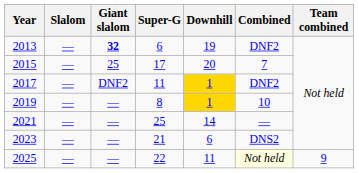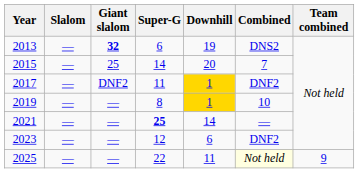 <table class=wikitable style="text-align:center">
 <tr>
 <th>  Year  </th>
 <th> Slalom </th>
 <th> Giant <br> slalom </th>
 <th>Super-G</th>
 <th>Downhill</th>
 <th>Combined</th>
 <th> Team <br> combined </th>
 </tr>
 <tr>
 <td><a href='#'>2013</a></td>
 <td><a href='#'>—</a></td>
 <td><strong><a href='#'>32</a></strong></td>
 <td><a href='#'>6</a></td>
 <td><a href='#'>19</a></td>
-<td><a href='#'>DNF2</a></td>
+<td><a href='#'>DNS2</a></td>
 <td rowspan="6"><em>Not held</em></td>
 </tr>
 <tr>
 <td><a href='#'>2015</a></td>
 <td><a href='#'>—</a></td>
 <td><a href='#'>25</a></td>
-<td><a href='#'>17</a></td>
+<td><a href='#'>14</a></td>
 <td><a href='#'>20</a></td>
 <td><a href='#'>7</a></td>
 </tr>
 <tr>
 <td><a href='#'>2017</a></td>
 <td><a href='#'>—</a></td>
 <td><a href='#'>DNF2</a></td>
 <td><a href='#'>11</a></td>
 <td style="background:gold;"><a href='#'>1</a></td>
 <td><a href='#'>DNF2</a></td>
 </tr>
 <tr>
 <td><a href='#'>2019</a></td>
 <td><a href='#'>—</a></td>
 <td><a href='#'>—</a></td>
 <td><a href='#'>8</a></td>
 <td style="background:gold;"><a href='#'>1</a></td>
 <td><a href='#'>10</a></td>
 </tr>
 <tr>
 <td><a href='#'>2021</a></td>
 <td><a href='#'>—</a></td>
 <td><a href='#'>—</a></td>
-<td><a href='#'>25</a></td>
+<td><strong><a href='#'>25</a></strong></td>
 <td><a href='#'>14</a></td>
 <td><a href='#'>—</a></td>
 </tr>
 <tr>
 <td><a href='#'>2023</a></td>
 <td><a href='#'>—</a></td>
 <td><a href='#'>—</a></td>
-<td><a href='#'>21</a></td>
+<td><a href='#'>12</a></td>
 <td><a href='#'>6</a></td>
-<td><a href='#'>DNS2</a></td>
+<td><a href='#'>DNF2</a></td>
 </tr>
 <tr>
 <td><a href='#'>2025</a></td>
 <td><a href='#'>—</a></td>
 <td><a href='#'>—</a></td>
 <td><a href='#'>22</a></td>
 <td><a href='#'>11</a></td>
 <td style="background: lightyellow;"><em>Not held</em></td>
 <td><a href='#'>9</a></td>
 </tr>
 </table>
